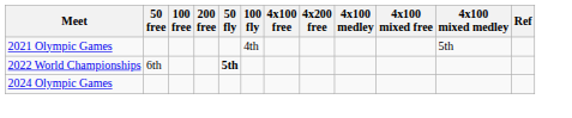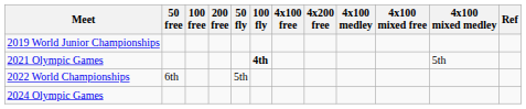 <table class="wikitable">
 <tr>
 <th>Meet</th>
 <th>50<br>free</th>
 <th>100<br>free</th>
 <th>200<br>free</th>
 <th>50<br>fly</th>
 <th>100<br>fly</th>
 <th>4x100<br>free</th>
 <th>4x200<br>free</th>
 <th>4x100<br>medley</th>
 <th>4x100<br>mixed free</th>
 <th>4x100<br>mixed medley</th>
 <th>Ref</th>
 </tr>
 <tr>
+<td><a href='#'>2019 World Junior Championships</a></td>
+<td></td>
+<td></td>
+<td></td>
+<td></td>
+<td></td>
+<td></td>
+<td></td>
+<td></td>
+<td></td>
+<td></td>
+<td></td>
+</tr>
+<tr>
 <td><a href='#'>2021 Olympic Games</a></td>
 <td></td>
 <td></td>
 <td></td>
 <td></td>
-<td>4th</td>
+<td><strong>4th</strong></td>
 <td></td>
 <td></td>
 <td></td>
 <td></td>
 <td>5th</td>
 <td></td>
 </tr>
 <tr>
 <td><a href='#'>2022 World Championships</a></td>
 <td>6th</td>
 <td></td>
 <td></td>
-<td><strong>5th</strong></td>
+<td>5th</td>
 <td></td>
 <td></td>
 <td></td>
 <td></td>
 <td></td>
 <td></td>
 <td></td>
 </tr>
 <tr>
 <td><a href='#'>2024 Olympic Games</a></td>
 <td></td>
 <td></td>
 <td></td>
 <td></td>
 <td></td>
 <td></td>
 <td></td>
 <td></td>
 <td></td>
 <td></td>
 <td></td>
 </tr>
 </table>
